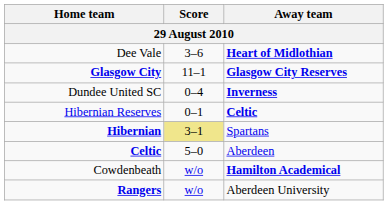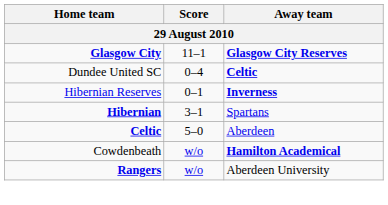 <table class="wikitable" style="border-collapse: collapse;">
 <tr>
 <th align="right" width="200">Home team</th>
 <th align="center" width="70">Score</th>
 <th align="left" width="200">Away team</th>
 </tr>
 <tr>
 <th colspan="3" align="center">29 August 2010</th>
 </tr>
 <tr>
-<td style="text-align:right;">Dee Vale</td>
-<td style="text-align:center;">3–6</td>
-<td style="text-align:left;"><strong><a href='#'>Heart of Midlothian</a></strong></td>
-</tr>
-<tr>
 <td style="text-align:right;"><strong><a href='#'>Glasgow City</a></strong></td>
 <td style="text-align:center;">11–1</td>
 <td style="text-align:left;"><strong><a href='#'>Glasgow City Reserves</a></strong></td>
 </tr>
 <tr>
 <td style="text-align:right;">Dundee United SC</td>
 <td style="text-align:center;">0–4</td>
-<td style="text-align:left;"><strong><a href='#'>Inverness</a></strong></td>
+<td style="text-align:left;"><strong><a href='#'>Celtic</a></strong></td>
 </tr>
 <tr>
 <td style="text-align:right;"><a href='#'>Hibernian Reserves</a></td>
 <td style="text-align:center;">0–1</td>
-<td style="text-align:left;"><strong><a href='#'>Celtic</a></strong></td>
+<td style="text-align:left;"><strong><a href='#'>Inverness</a></strong></td>
 </tr>
 <tr>
 <td style="text-align:right;"><strong><a href='#'>Hibernian</a></strong></td>
-<td style="background: khaki; text-align:center;">3–1</td>
+<td style="text-align:center;">3–1</td>
 <td style="text-align:left;"><a href='#'>Spartans</a></td>
 </tr>
 <tr>
 <td style="text-align:right;"><strong><a href='#'>Celtic</a></strong></td>
 <td style="text-align:center;">5–0</td>
 <td style="text-align:left;"><a href='#'>Aberdeen</a></td>
 </tr>
 <tr>
 <td style="text-align:right;">Cowdenbeath</td>
 <td style="text-align:center;"><a href='#'>w/o</a></td>
 <td style="text-align:left;"><strong><a href='#'>Hamilton Academical</a></strong></td>
 </tr>
 <tr>
 <td style="text-align:right;"><strong><a href='#'>Rangers</a></strong></td>
 <td style="text-align:center;"><a href='#'>w/o</a></td>
 <td style="text-align:left;">Aberdeen University</td>
 </tr>
 </table>
